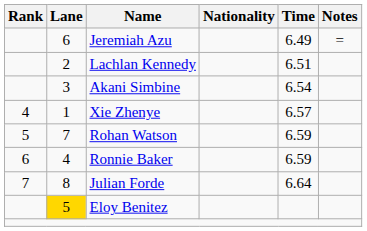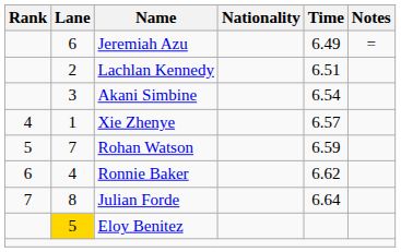 <table class="wikitable sortable" style="text-align:center">
 <tr>
 <th>Rank</th>
 <th>Lane</th>
 <th>Name</th>
 <th>Nationality</th>
 <th>Time</th>
 <th>Notes</th>
 </tr>
 <tr>
 <td></td>
 <td>6</td>
 <td align=left><a href='#'>Jeremiah Azu</a></td>
 <td align=left></td>
 <td>6.49</td>
 <td>=</td>
 </tr>
 <tr>
 <td></td>
 <td>2</td>
 <td align=left><a href='#'>Lachlan Kennedy</a></td>
 <td align=left></td>
 <td>6.51</td>
 <td></td>
 </tr>
 <tr>
 <td></td>
 <td>3</td>
 <td align=left><a href='#'>Akani Simbine</a></td>
 <td align=left></td>
 <td>6.54</td>
 <td></td>
 </tr>
 <tr>
 <td>4</td>
 <td>1</td>
 <td align=left><a href='#'>Xie Zhenye</a></td>
 <td align=left></td>
 <td>6.57</td>
 <td></td>
 </tr>
 <tr>
 <td>5</td>
 <td>7</td>
 <td align=left><a href='#'>Rohan Watson</a></td>
 <td align=left></td>
 <td>6.59 </td>
 <td></td>
 </tr>
 <tr>
 <td>6</td>
 <td>4</td>
 <td align=left><a href='#'> Ronnie Baker</a></td>
 <td align=left></td>
-<td>6.59 </td>
+<td>6.62 </td>
 <td></td>
 </tr>
 <tr>
 <td>7</td>
 <td>8</td>
 <td align=left><a href='#'>Julian Forde</a></td>
 <td align=left></td>
 <td>6.64</td>
 <td></td>
 </tr>
 <tr>
 <td></td>
 <td style="background: gold;">5</td>
 <td align=left><a href='#'>Eloy Benitez</a></td>
 <td align=left></td>
 <td></td>
 <td></td>
 </tr>
 <tr class="sortbottom">
 <td colspan="6"></td>
 </tr>
 </table>
